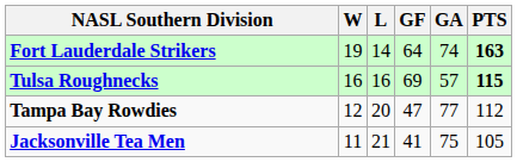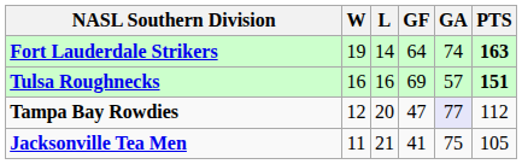 <table class="wikitable" style="text-align:center">
 <tr>
 <th style="width:17em">NASL Southern Division</th>
 <th>W</th>
 <th>L</th>
 <th>GF</th>
 <th>GA</th>
 <th>PTS</th>
 </tr>
 <tr align=center bgcolor=#ccffcc>
 <td align=left><strong><a href='#'>Fort Lauderdale Strikers</a></strong></td>
 <td>19</td>
 <td>14</td>
 <td>64</td>
 <td>74</td>
 <td><strong>163</strong></td>
 </tr>
 <tr align=center bgcolor=#ccffcc>
 <td align=left><strong><a href='#'>Tulsa Roughnecks</a></strong></td>
 <td>16</td>
 <td>16</td>
 <td>69</td>
 <td>57</td>
-<td><strong>115</strong></td>
+<td><strong>151</strong></td>
 </tr>
 <tr align=center>
 <td align=left><strong>Tampa Bay Rowdies</strong></td>
 <td>12</td>
 <td>20</td>
 <td>47</td>
-<td>77</td>
+<td style="background: lavender;">77</td>
 <td>112</td>
 </tr>
 <tr align=center bgcolor=>
 <td align=left><strong><a href='#'>Jacksonville Tea Men</a></strong></td>
 <td>11</td>
 <td>21</td>
 <td>41</td>
 <td>75</td>
 <td>105</td>
 </tr>
 </table>
